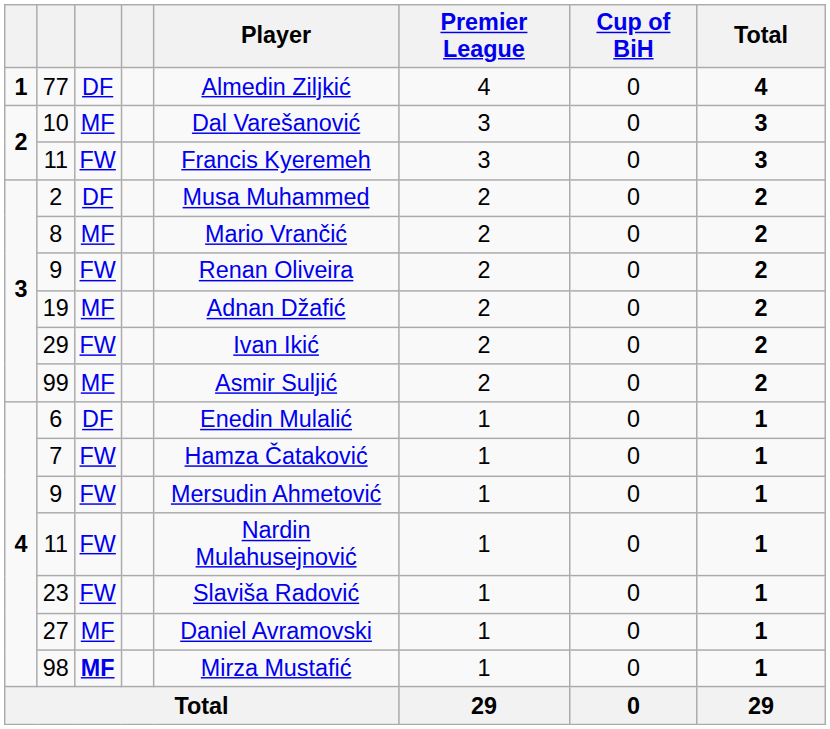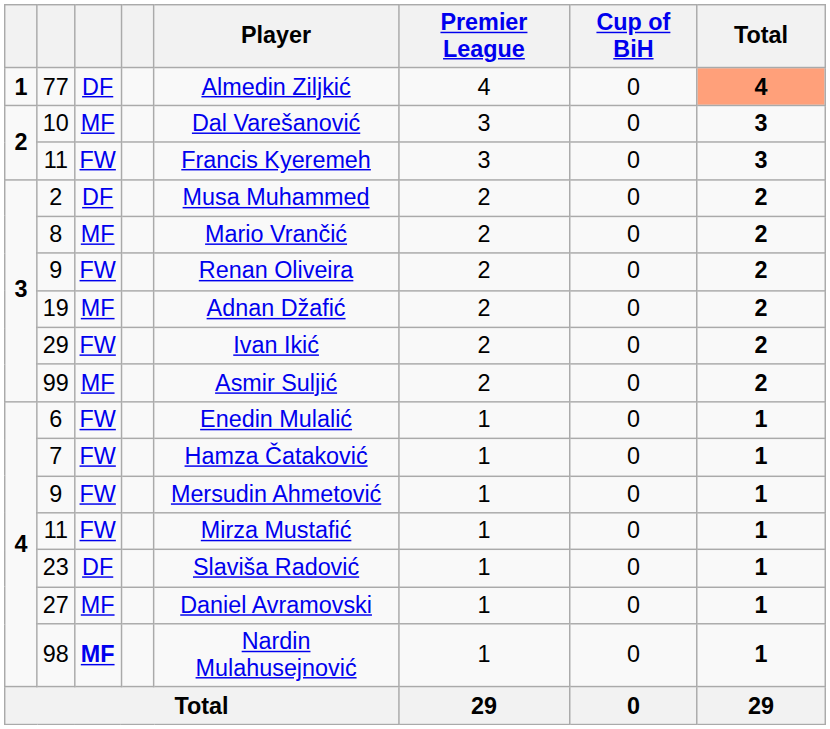 <table class="wikitable sortable" style="text-align:center">
 <tr>
 <th width=15></th>
 <th width=15></th>
 <th width=15></th>
 <th width=15></th>
 <th width=160>Player</th>
 <th width=110><a href='#'>Premier League</a></th>
 <th width=80><a href='#'>Cup of BiH</a></th>
 <th width=80>Total</th>
 </tr>
 <tr>
 <td><strong>1</strong></td>
 <td>77</td>
 <td><a href='#'>DF</a></td>
 <td></td>
 <td><a href='#'>Almedin Ziljkić</a></td>
 <td>4</td>
 <td>0</td>
-<td><strong>4</strong></td>
+<td style="background: lightsalmon;"><strong>4</strong></td>
 </tr>
 <tr>
 <td rowspan="2"><strong>2</strong></td>
 <td>10</td>
 <td><a href='#'>MF</a></td>
 <td></td>
 <td><a href='#'>Dal Varešanović</a></td>
 <td>3</td>
 <td>0</td>
 <td><strong>3</strong></td>
 </tr>
 <tr>
 <td>11</td>
 <td><a href='#'>FW</a></td>
 <td></td>
 <td><a href='#'>Francis Kyeremeh</a></td>
 <td>3</td>
 <td>0</td>
 <td><strong>3</strong></td>
 </tr>
 <tr>
 <td rowspan="6"><strong>3</strong></td>
 <td>2</td>
 <td><a href='#'>DF</a></td>
 <td></td>
 <td><a href='#'>Musa Muhammed</a></td>
 <td>2</td>
 <td>0</td>
 <td><strong>2</strong></td>
 </tr>
 <tr>
 <td>8</td>
 <td><a href='#'>MF</a></td>
 <td></td>
 <td><a href='#'>Mario Vrančić</a></td>
 <td>2</td>
 <td>0</td>
 <td><strong>2</strong></td>
 </tr>
 <tr>
 <td>9</td>
 <td><a href='#'>FW</a></td>
 <td></td>
 <td><a href='#'>Renan Oliveira</a></td>
 <td>2</td>
 <td>0</td>
 <td><strong>2</strong></td>
 </tr>
 <tr>
 <td>19</td>
 <td><a href='#'>MF</a></td>
 <td></td>
 <td><a href='#'>Adnan Džafić</a></td>
 <td>2</td>
 <td>0</td>
 <td><strong>2</strong></td>
 </tr>
 <tr>
 <td>29</td>
 <td><a href='#'>FW</a></td>
 <td></td>
 <td><a href='#'>Ivan Ikić</a></td>
 <td>2</td>
 <td>0</td>
 <td><strong>2</strong></td>
 </tr>
 <tr>
 <td>99</td>
 <td><a href='#'>MF</a></td>
 <td></td>
 <td><a href='#'>Asmir Suljić</a></td>
 <td>2</td>
 <td>0</td>
 <td><strong>2</strong></td>
 </tr>
 <tr>
 <td rowspan="7"><strong>4</strong></td>
 <td>6</td>
-<td><a href='#'>DF</a></td>
+<td><a href='#'>FW</a></td>
 <td></td>
 <td><a href='#'>Enedin Mulalić</a></td>
 <td>1</td>
 <td>0</td>
 <td><strong>1</strong></td>
 </tr>
 <tr>
 <td>7</td>
 <td><a href='#'>FW</a></td>
 <td></td>
 <td><a href='#'>Hamza Čataković</a></td>
 <td>1</td>
 <td>0</td>
 <td><strong>1</strong></td>
 </tr>
 <tr>
 <td>9</td>
 <td><a href='#'>FW</a></td>
 <td></td>
 <td><a href='#'>Mersudin Ahmetović</a></td>
 <td>1</td>
 <td>0</td>
 <td><strong>1</strong></td>
 </tr>
 <tr>
 <td>11</td>
 <td><a href='#'>FW</a></td>
 <td></td>
-<td><a href='#'>Nardin Mulahusejnović</a></td>
+<td><a href='#'>Mirza Mustafić</a></td>
 <td>1</td>
 <td>0</td>
 <td><strong>1</strong></td>
 </tr>
 <tr>
 <td>23</td>
-<td><a href='#'>FW</a></td>
+<td><a href='#'>DF</a></td>
 <td></td>
 <td><a href='#'>Slaviša Radović</a></td>
 <td>1</td>
 <td>0</td>
 <td><strong>1</strong></td>
 </tr>
 <tr>
 <td>27</td>
 <td><a href='#'>MF</a></td>
 <td></td>
 <td><a href='#'>Daniel Avramovski</a></td>
 <td>1</td>
 <td>0</td>
 <td><strong>1</strong></td>
 </tr>
 <tr>
 <td>98</td>
 <td><strong><a href='#'>MF</a></strong></td>
 <td></td>
-<td><a href='#'>Mirza Mustafić</a></td>
+<td><a href='#'>Nardin Mulahusejnović</a></td>
 <td>1</td>
 <td>0</td>
 <td><strong>1</strong></td>
 </tr>
 <tr>
 <th colspan=5>Total</th>
 <th>29</th>
 <th>0</th>
 <th>29</th>
 </tr>
 </table>
